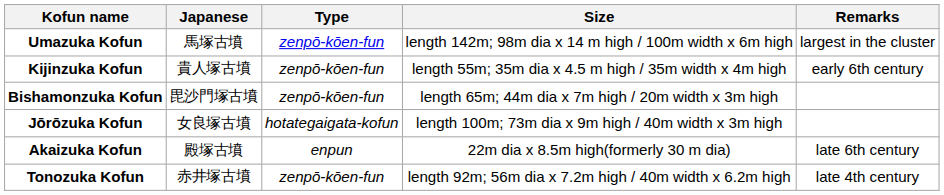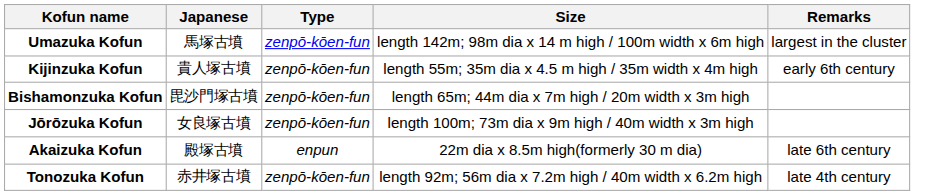 <table class="wikitable" style="text-align:center;background:#ffffff;white-space:nowrap;font-size:90%">
 <tr>
 <th>Kofun name</th>
 <th>Japanese</th>
 <th>Type</th>
 <th>Size</th>
 <th>Remarks</th>
 </tr>
 <tr>
 <td><strong>Umazuka Kofun</strong></td>
 <td>馬塚古墳</td>
 <td><em><a href='#'>zenpō-kōen-fun</a></em></td>
 <td>length 142m; 98m dia x 14 m high / 100m width x 6m high</td>
 <td>largest in the cluster</td>
 </tr>
 <tr>
 <td><strong>Kijinzuka Kofun</strong></td>
 <td>貴人塚古墳</td>
 <td><em>zenpō-kōen-fun</em></td>
 <td>length 55m; 35m dia x 4.5 m high / 35m width x 4m high</td>
 <td>early 6th century</td>
 </tr>
 <tr>
 <td><strong>Bishamonzuka Kofun</strong></td>
 <td>毘沙門塚古墳</td>
 <td><em>zenpō-kōen-fun</em></td>
 <td>length 65m; 44m dia x 7m high / 20m width x 3m high</td>
 <td></td>
 </tr>
 <tr>
 <td><strong>Jōrōzuka Kofun</strong></td>
 <td>女良塚古墳</td>
-<td><em>hotategaigata-kofun</em></td>
+<td><em>zenpō-kōen-fun</em></td>
 <td>length 100m; 73m dia x 9m high / 40m width x 3m high</td>
 <td></td>
 </tr>
 <tr>
 <td><strong>Akaizuka Kofun</strong></td>
 <td>殿塚古墳</td>
 <td><em>enpun</em></td>
 <td>22m dia x 8.5m high(formerly 30 m dia)</td>
 <td>late 6th century</td>
 </tr>
 <tr>
 <td><strong>Tonozuka Kofun</strong></td>
 <td>赤井塚古墳</td>
 <td><em>zenpō-kōen-fun</em></td>
 <td>length 92m; 56m dia x 7.2m high / 40m width x 6.2m high</td>
 <td>late 4th century</td>
 </tr>
 </table>
